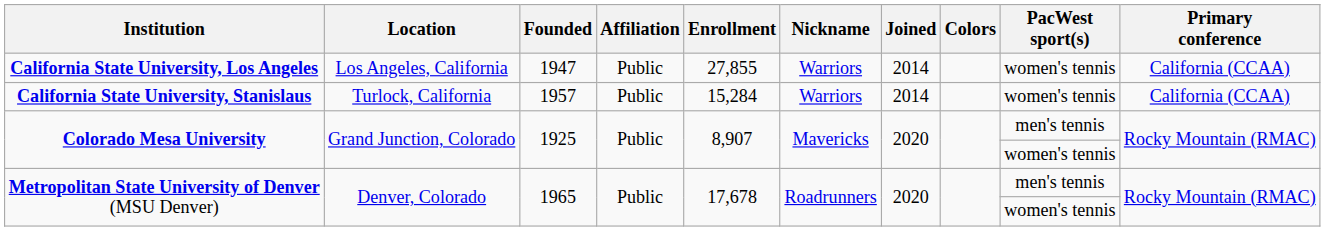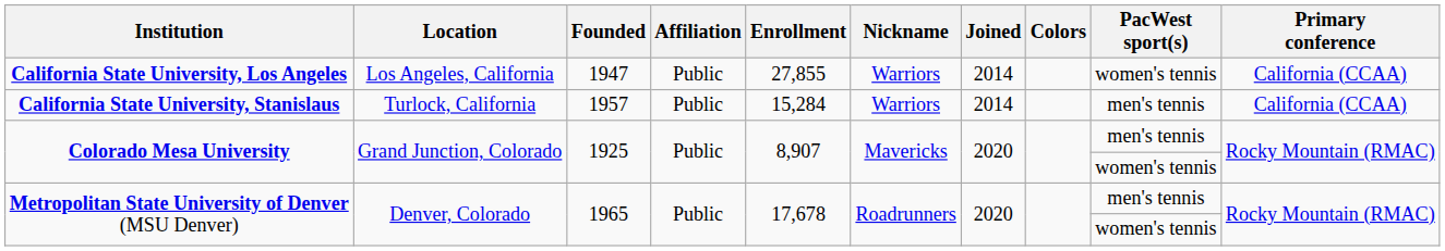 <table class="wikitable sortable" style="text-align:center">
 <tr>
 <th>Institution</th>
 <th>Location</th>
 <th>Founded</th>
 <th>Affiliation</th>
 <th>Enrollment<br></th>
 <th>Nickname</th>
 <th>Joined</th>
 <th class="unsortable">Colors</th>
 <th>PacWest<br>sport(s)</th>
 <th>Primary<br>conference</th>
 </tr>
 <tr>
 <td><strong><a href='#'>California State University, Los Angeles</a></strong></td>
 <td><a href='#'>Los Angeles, California</a></td>
 <td>1947</td>
 <td>Public</td>
 <td>27,855</td>
 <td><a href='#'>Warriors</a></td>
 <td>2014</td>
 <td></td>
 <td>women's tennis</td>
 <td><a href='#'>California (CCAA)</a></td>
 </tr>
 <tr>
 <td><strong><a href='#'>California State University, Stanislaus</a></strong></td>
 <td><a href='#'>Turlock, California</a></td>
 <td>1957</td>
 <td>Public</td>
 <td>15,284</td>
 <td><a href='#'>Warriors</a></td>
 <td>2014</td>
 <td></td>
-<td>women's tennis</td>
+<td>men's tennis</td>
 <td><a href='#'>California (CCAA)</a></td>
 </tr>
 <tr>
 <td rowspan="2"><strong><a href='#'>Colorado Mesa University</a></strong></td>
 <td rowspan="2"><a href='#'>Grand Junction, Colorado</a></td>
 <td rowspan="2">1925</td>
 <td rowspan="2">Public</td>
 <td rowspan="2">8,907</td>
 <td rowspan="2"><a href='#'>Mavericks</a></td>
 <td rowspan="2">2020</td>
 <td rowspan="2"></td>
 <td>men's tennis</td>
 <td rowspan="2"><a href='#'>Rocky Mountain (RMAC)</a></td>
 </tr>
 <tr>
 <td>women's tennis</td>
 </tr>
 <tr>
 <td rowspan="2"><strong><a href='#'>Metropolitan State University of Denver</a></strong><br>(MSU Denver)</td>
 <td rowspan="2"><a href='#'>Denver, Colorado</a></td>
 <td rowspan="2">1965</td>
 <td rowspan="2">Public</td>
 <td rowspan="2">17,678</td>
 <td rowspan="2"><a href='#'>Roadrunners</a></td>
 <td rowspan="2">2020</td>
 <td rowspan="2"></td>
 <td>men's tennis</td>
 <td rowspan="2"><a href='#'>Rocky Mountain (RMAC)</a></td>
 </tr>
 <tr>
 <td>women's tennis</td>
 </tr>
 </table>
